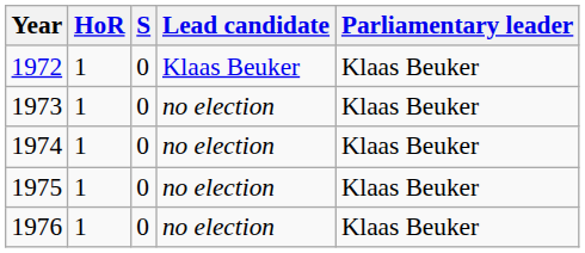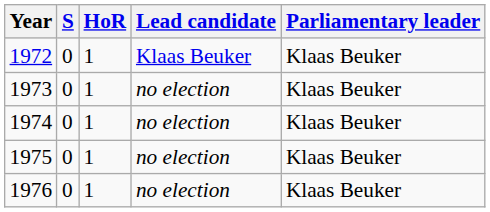 <table class="wikitable sortable">
 <tr>
 <th>Year</th>
+<th><a href='#'>S</a></th>
 <th><a href='#'>HoR</a></th>
-<th><a href='#'>S</a></th>
 <th><a href='#'>Lead candidate</a></th>
 <th><a href='#'>Parliamentary leader</a></th>
 </tr>
 <tr>
 <td><a href='#'>1972</a></td>
+<td>0</td>
 <td>1</td>
-<td>0</td>
 <td><a href='#'>Klaas Beuker</a></td>
 <td>Klaas Beuker</td>
 </tr>
 <tr>
 <td>1973</td>
+<td>0</td>
 <td>1</td>
-<td>0</td>
 <td><em>no election</em></td>
 <td>Klaas Beuker</td>
 </tr>
 <tr>
 <td>1974</td>
+<td>0</td>
 <td>1</td>
-<td>0</td>
 <td><em>no election</em></td>
 <td>Klaas Beuker</td>
 </tr>
 <tr>
 <td>1975</td>
+<td>0</td>
 <td>1</td>
-<td>0</td>
 <td><em>no election</em></td>
 <td>Klaas Beuker</td>
 </tr>
 <tr>
 <td>1976</td>
+<td>0</td>
 <td>1</td>
-<td>0</td>
 <td><em>no election</em></td>
 <td>Klaas Beuker</td>
 </tr>
 </table>
